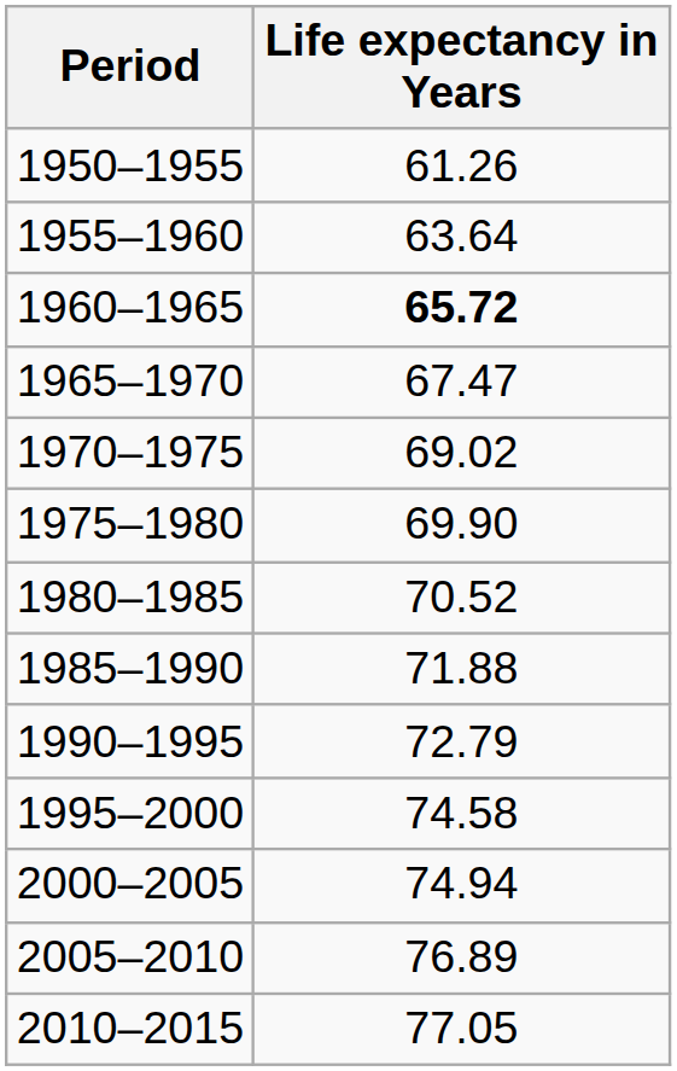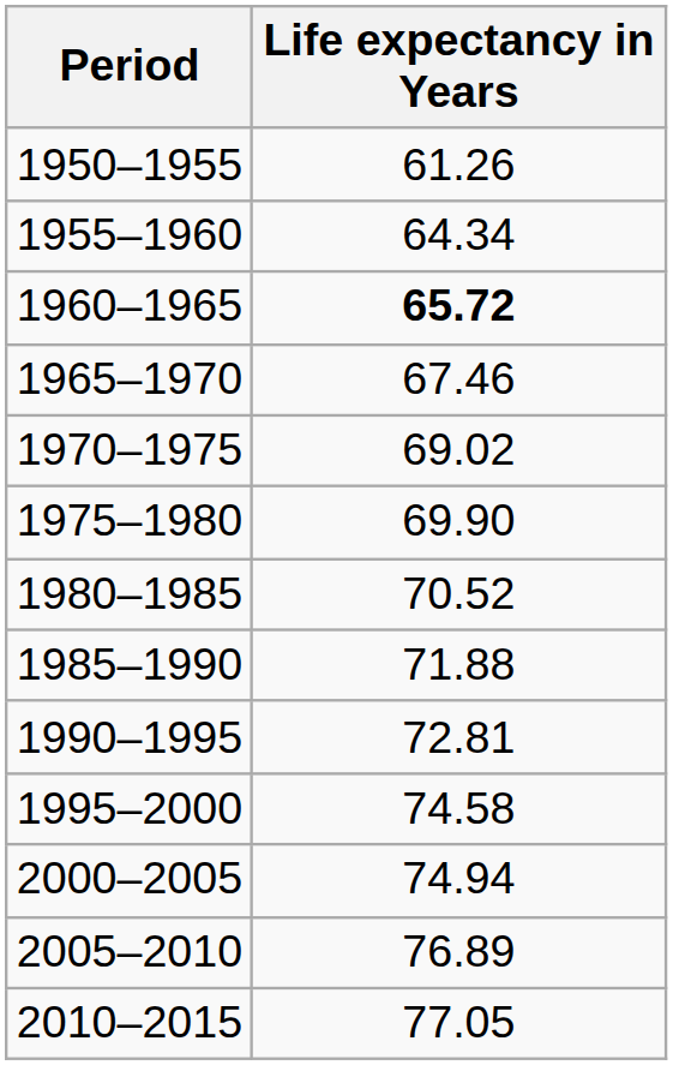 <table class="wikitable" style="text-align: center;">
 <tr>
 <th>Period</th>
 <th>Life expectancy in<br>Years</th>
 </tr>
 <tr>
 <td>1950–1955</td>
 <td>61.26</td>
 </tr>
 <tr>
 <td>1955–1960</td>
-<td> 63.64</td>
+<td> 64.34</td>
 </tr>
 <tr>
 <td>1960–1965</td>
 <td><strong> 65.72</strong></td>
 </tr>
 <tr>
 <td>1965–1970</td>
-<td> 67.47</td>
+<td> 67.46</td>
 </tr>
 <tr>
 <td>1970–1975</td>
 <td> 69.02</td>
 </tr>
 <tr>
 <td>1975–1980</td>
 <td> 69.90</td>
 </tr>
 <tr>
 <td>1980–1985</td>
 <td> 70.52</td>
 </tr>
 <tr>
 <td>1985–1990</td>
 <td> 71.88</td>
 </tr>
 <tr>
 <td>1990–1995</td>
-<td> 72.79</td>
+<td> 72.81</td>
 </tr>
 <tr>
 <td>1995–2000</td>
 <td> 74.58</td>
 </tr>
 <tr>
 <td>2000–2005</td>
 <td> 74.94</td>
 </tr>
 <tr>
 <td>2005–2010</td>
 <td> 76.89</td>
 </tr>
 <tr>
 <td>2010–2015</td>
 <td> 77.05</td>
 </tr>
 </table>
